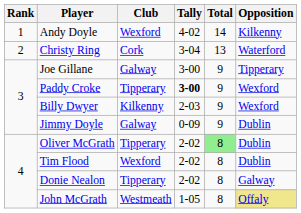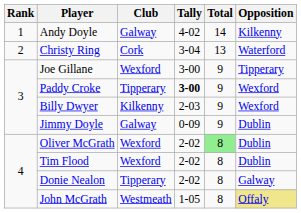 <table class="wikitable">
 <tr>
 <th>Rank</th>
 <th>Player</th>
 <th>Club</th>
 <th>Tally</th>
 <th>Total</th>
 <th>Opposition</th>
 </tr>
 <tr>
 <td rowspan="1" style="text-align:center;">1</td>
 <td>Andy Doyle</td>
-<td><a href='#'>Wexford</a></td>
+<td><a href='#'>Galway</a></td>
 <td align=center>4-02</td>
 <td align=center>14</td>
 <td><a href='#'>Kilkenny</a></td>
 </tr>
 <tr>
 <td rowspan="1" style="text-align:center;">2</td>
 <td><a href='#'>Christy Ring</a></td>
 <td><a href='#'>Cork</a></td>
 <td align=center>3-04</td>
 <td align=center>13</td>
 <td><a href='#'>Waterford</a></td>
 </tr>
 <tr>
 <td rowspan="4" style="text-align:center;">3</td>
 <td>Joe Gillane</td>
-<td><a href='#'>Galway</a></td>
+<td><a href='#'>Wexford</a></td>
 <td align=center>3-00</td>
 <td align=center>9</td>
 <td><a href='#'>Tipperary</a></td>
 </tr>
 <tr>
 <td><a href='#'>Paddy Croke</a></td>
 <td><a href='#'>Tipperary</a></td>
 <td align=center><strong>3-00</strong></td>
 <td align=center>9</td>
 <td><a href='#'>Wexford</a></td>
 </tr>
 <tr>
 <td><a href='#'>Billy Dwyer</a></td>
 <td><a href='#'>Kilkenny</a></td>
 <td align=center>2-03</td>
 <td align=center>9</td>
 <td><a href='#'>Wexford</a></td>
 </tr>
 <tr>
 <td><a href='#'>Jimmy Doyle</a></td>
 <td><a href='#'>Galway</a></td>
 <td align=center>0-09</td>
 <td align=center>9</td>
 <td><a href='#'>Dublin</a></td>
 </tr>
 <tr>
 <td rowspan="4" style="text-align:center;">4</td>
 <td><a href='#'>Oliver McGrath</a></td>
-<td><a href='#'>Tipperary</a></td>
+<td><a href='#'>Wexford</a></td>
 <td align=center>2-02</td>
 <td align=center style="background: lightgreen;">8</td>
 <td><a href='#'>Dublin</a></td>
 </tr>
 <tr>
 <td><a href='#'>Tim Flood</a></td>
 <td><a href='#'>Wexford</a></td>
 <td align=center>2-02</td>
 <td align=center>8</td>
 <td><a href='#'>Dublin</a></td>
 </tr>
 <tr>
 <td><a href='#'>Donie Nealon</a></td>
 <td><a href='#'>Tipperary</a></td>
 <td align=center>2-02</td>
 <td align=center>8</td>
 <td><a href='#'>Galway</a></td>
 </tr>
 <tr>
 <td><a href='#'>John McGrath</a></td>
 <td><a href='#'>Westmeath</a></td>
 <td align=center>1-05</td>
 <td align=center>8</td>
 <td style="background: khaki;"><a href='#'>Offaly</a></td>
 </tr>
 </table>
